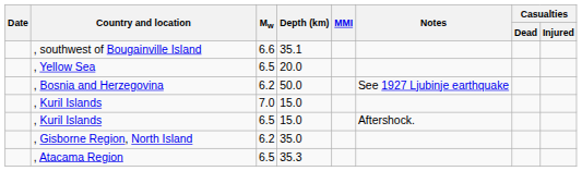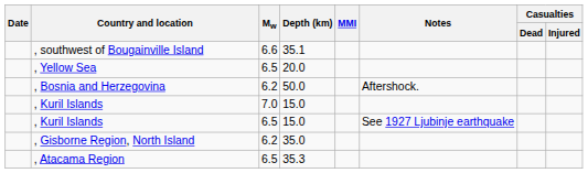 <table class="wikitable sortable sort-under" style="border:1px black; margin-left:1em;">
 <tr>
 <th rowspan="2"><small>Date</small></th>
 <th rowspan="2" style="width: 310px"><small>Country and location</small></th>
 <th rowspan="2"><small>M<sub>w</sub></small></th>
 <th rowspan="2"><small>Depth (km)</small></th>
 <th rowspan="2"><small><a href='#'>MMI</a></small></th>
 <th rowspan="2" class="unsortable"><small>Notes</small></th>
 <th colspan="2"><small>Casualties</small></th>
 </tr>
 <tr>
 <th><small>Dead</small></th>
 <th><small>Injured</small></th>
 </tr>
 <tr>
 <td></td>
 <td>, southwest of <a href='#'>Bougainville Island</a></td>
 <td>6.6</td>
 <td>35.1</td>
 <td></td>
 <td></td>
 <td></td>
 <td></td>
 </tr>
 <tr>
 <td></td>
 <td>, <a href='#'>Yellow Sea</a></td>
 <td>6.5</td>
 <td>20.0</td>
 <td></td>
 <td></td>
 <td></td>
 <td></td>
 </tr>
 <tr>
 <td></td>
 <td>, <a href='#'>Bosnia and Herzegovina</a></td>
 <td>6.2</td>
 <td>50.0</td>
 <td></td>
-<td>See <a href='#'>1927 Ljubinje earthquake</a></td>
+<td>Aftershock.</td>
 <td></td>
 <td></td>
 </tr>
 <tr>
 <td></td>
 <td>, <a href='#'>Kuril Islands</a></td>
 <td>7.0</td>
 <td>15.0</td>
 <td></td>
 <td></td>
 <td></td>
 <td></td>
 </tr>
 <tr>
 <td></td>
 <td>, <a href='#'>Kuril Islands</a></td>
 <td>6.5</td>
 <td>15.0</td>
 <td></td>
-<td>Aftershock.</td>
+<td>See <a href='#'>1927 Ljubinje earthquake</a></td>
 <td></td>
 <td></td>
 </tr>
 <tr>
 <td></td>
 <td>, <a href='#'>Gisborne Region</a>, <a href='#'>North Island</a></td>
 <td>6.2</td>
 <td>35.0</td>
 <td></td>
 <td></td>
 <td></td>
 <td></td>
 </tr>
 <tr>
 <td></td>
 <td>, <a href='#'>Atacama Region</a></td>
 <td>6.5</td>
 <td>35.3</td>
 <td></td>
 <td></td>
 <td></td>
 <td></td>
 </tr>
 </table>
